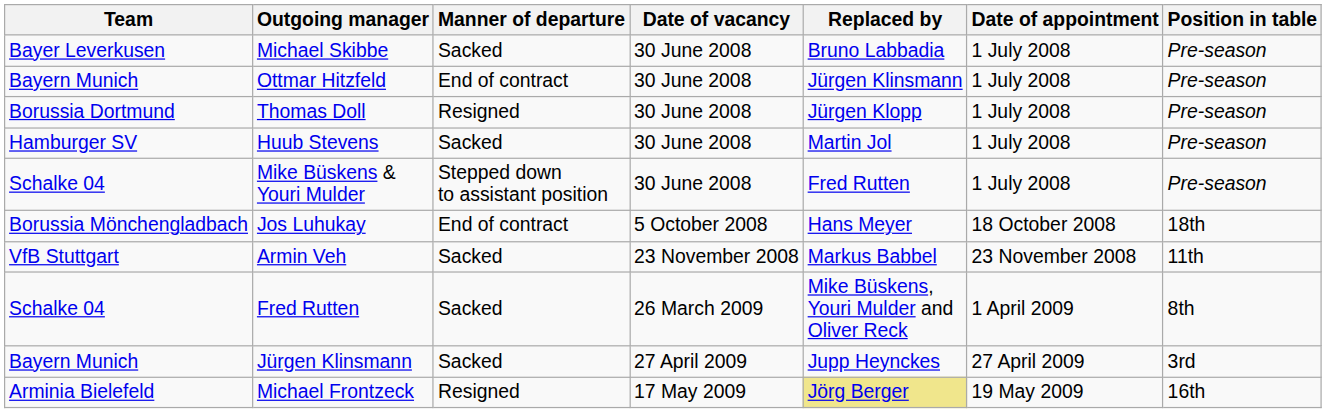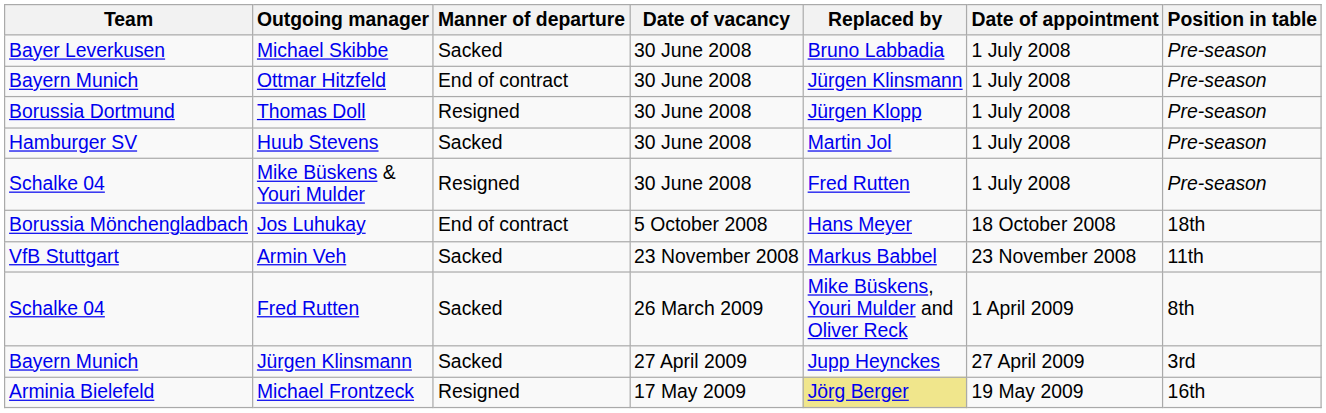 <table class="wikitable">
 <tr>
 <th>Team</th>
 <th>Outgoing manager</th>
 <th>Manner of departure</th>
 <th>Date of vacancy</th>
 <th>Replaced by</th>
 <th>Date of appointment</th>
 <th>Position in table</th>
 </tr>
 <tr>
 <td><a href='#'>Bayer Leverkusen</a></td>
 <td> <a href='#'>Michael Skibbe</a></td>
 <td>Sacked</td>
 <td>30 June 2008</td>
 <td> <a href='#'>Bruno Labbadia</a></td>
 <td>1 July 2008</td>
 <td><em>Pre-season</em></td>
 </tr>
 <tr>
 <td><a href='#'>Bayern Munich</a></td>
 <td> <a href='#'>Ottmar Hitzfeld</a></td>
 <td>End of contract</td>
 <td>30 June 2008</td>
 <td> <a href='#'>Jürgen Klinsmann</a></td>
 <td>1 July 2008</td>
 <td><em>Pre-season</em></td>
 </tr>
 <tr>
 <td><a href='#'>Borussia Dortmund</a></td>
 <td> <a href='#'>Thomas Doll</a></td>
 <td>Resigned</td>
 <td>30 June 2008</td>
 <td> <a href='#'>Jürgen Klopp</a></td>
 <td>1 July 2008</td>
 <td><em>Pre-season</em></td>
 </tr>
 <tr>
 <td><a href='#'>Hamburger SV</a></td>
 <td> <a href='#'>Huub Stevens</a></td>
 <td>Sacked</td>
 <td>30 June 2008</td>
 <td> <a href='#'>Martin Jol</a></td>
 <td>1 July 2008</td>
 <td><em>Pre-season</em></td>
 </tr>
 <tr>
 <td><a href='#'>Schalke 04</a></td>
 <td> <a href='#'>Mike Büskens</a> &<br> <a href='#'>Youri Mulder</a></td>
-<td>Stepped down<br>to assistant position</td>
+<td>Resigned</td>
 <td>30 June 2008</td>
 <td> <a href='#'>Fred Rutten</a></td>
 <td>1 July 2008</td>
 <td><em>Pre-season</em></td>
 </tr>
 <tr>
 <td><a href='#'>Borussia Mönchengladbach</a></td>
 <td> <a href='#'>Jos Luhukay</a></td>
 <td>End of contract</td>
 <td>5 October 2008</td>
 <td> <a href='#'>Hans Meyer</a></td>
 <td>18 October 2008</td>
 <td>18th</td>
 </tr>
 <tr>
 <td><a href='#'>VfB Stuttgart</a></td>
 <td> <a href='#'>Armin Veh</a></td>
 <td>Sacked</td>
 <td>23 November 2008</td>
 <td> <a href='#'>Markus Babbel</a></td>
 <td>23 November 2008</td>
 <td>11th</td>
 </tr>
 <tr>
 <td><a href='#'>Schalke 04</a></td>
 <td> <a href='#'>Fred Rutten</a></td>
 <td>Sacked</td>
 <td>26 March 2009</td>
 <td> <a href='#'>Mike Büskens</a>,<br> <a href='#'>Youri Mulder</a> and<br> <a href='#'>Oliver Reck</a></td>
 <td>1 April 2009</td>
 <td>8th</td>
 </tr>
 <tr>
 <td><a href='#'>Bayern Munich</a></td>
 <td> <a href='#'>Jürgen Klinsmann</a></td>
 <td>Sacked</td>
 <td>27 April 2009</td>
 <td> <a href='#'>Jupp Heynckes</a></td>
 <td>27 April 2009</td>
 <td>3rd</td>
 </tr>
 <tr>
 <td><a href='#'>Arminia Bielefeld</a></td>
 <td> <a href='#'>Michael Frontzeck</a></td>
 <td>Resigned</td>
 <td>17 May 2009</td>
 <td style="background: khaki;"> <a href='#'>Jörg Berger</a></td>
 <td>19 May 2009</td>
 <td>16th</td>
 </tr>
 </table>
